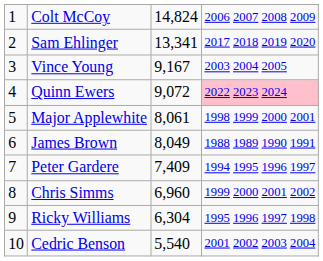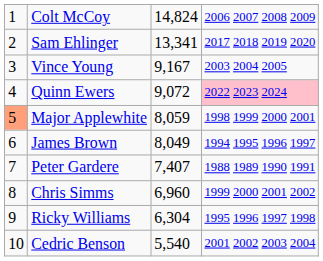 <table class="wikitable">
 <tr>
 </tr>
 <tr>
 <td>1</td>
 <td><a href='#'>Colt McCoy</a></td>
 <td><abbr>14,824</abbr></td>
 <td style="font-size:80%;"><a href='#'>2006</a> <a href='#'>2007</a> <a href='#'>2008</a> <a href='#'>2009</a></td>
 </tr>
 <tr>
 <td>2</td>
 <td><a href='#'>Sam Ehlinger</a></td>
 <td><abbr>13,341</abbr></td>
 <td style="font-size:80%;"><a href='#'>2017</a> <a href='#'>2018</a> <a href='#'>2019</a> <a href='#'>2020</a></td>
 </tr>
 <tr>
 <td>3</td>
 <td><a href='#'>Vince Young</a></td>
 <td><abbr>9,167</abbr></td>
 <td style="font-size:80%;"><a href='#'>2003</a> <a href='#'>2004</a> <a href='#'>2005</a></td>
 </tr>
 <tr>
 <td>4</td>
 <td><a href='#'>Quinn Ewers</a></td>
 <td><abbr>9,072</abbr></td>
 <td style="background: pink; font-size:80%;"><a href='#'>2022</a> <a href='#'>2023</a> <a href='#'>2024</a></td>
 </tr>
 <tr>
-<td>5</td>
+<td style="background: lightsalmon;">5</td>
 <td><a href='#'>Major Applewhite</a></td>
-<td><abbr>8,061</abbr></td>
+<td><abbr>8,059</abbr></td>
 <td style="font-size:80%;"><a href='#'>1998</a> <a href='#'>1999</a> <a href='#'>2000</a> <a href='#'>2001</a></td>
 </tr>
 <tr>
 <td>6</td>
 <td><a href='#'>James Brown</a></td>
 <td><abbr>8,049</abbr></td>
-<td style="font-size:80%;"><a href='#'>1988</a> <a href='#'>1989</a> <a href='#'>1990</a> <a href='#'>1991</a></td>
+<td style="font-size:80%;"><a href='#'>1994</a> <a href='#'>1995</a> <a href='#'>1996</a> <a href='#'>1997</a></td>
 </tr>
 <tr>
 <td>7</td>
 <td><a href='#'>Peter Gardere</a></td>
-<td><abbr>7,409</abbr></td>
-<td style="font-size:80%;"><a href='#'>1994</a> <a href='#'>1995</a> <a href='#'>1996</a> <a href='#'>1997</a></td>
+<td><abbr>7,407</abbr></td>
+<td style="font-size:80%;"><a href='#'>1988</a> <a href='#'>1989</a> <a href='#'>1990</a> <a href='#'>1991</a></td>
 </tr>
 <tr>
 <td>8</td>
 <td><a href='#'>Chris Simms</a></td>
 <td><abbr>6,960</abbr></td>
 <td style="font-size:80%;"><a href='#'>1999</a> <a href='#'>2000</a> <a href='#'>2001</a> <a href='#'>2002</a></td>
 </tr>
 <tr>
 <td>9</td>
 <td><a href='#'>Ricky Williams</a></td>
 <td><abbr>6,304</abbr></td>
 <td style="font-size:80%;"><a href='#'>1995</a> <a href='#'>1996</a> <a href='#'>1997</a> <a href='#'>1998</a></td>
 </tr>
 <tr>
 <td>10</td>
 <td><a href='#'>Cedric Benson</a></td>
 <td><abbr>5,540</abbr></td>
 <td style="font-size:80%;"><a href='#'>2001</a> <a href='#'>2002</a> <a href='#'>2003</a> <a href='#'>2004</a></td>
 </tr>
 </table>
